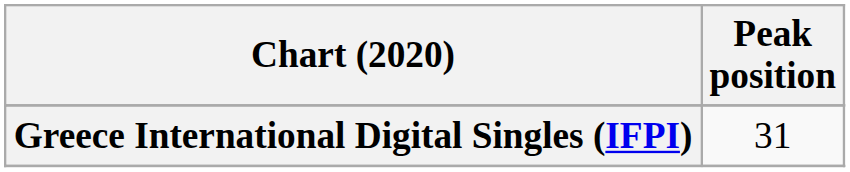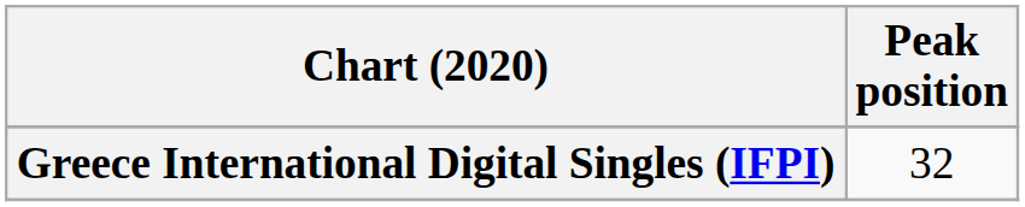 <table class="wikitable sortable plainrowheaders" style="text-align:center">
 <tr>
 <th scope="col">Chart (2020)</th>
 <th scope="col">Peak<br> position</th>
 </tr>
 <tr>
 </tr>
 <tr>
 </tr>
 <tr>
 </tr>
 <tr>
 <th scope="row">Greece International Digital Singles (<a href='#'>IFPI</a>)</th>
-<td>31</td>
+<td>32</td>
 </tr>
 <tr>
 </tr>
 <tr>
 </tr>
 <tr>
 </tr>
 <tr>
 </tr>
 <tr>
 </tr>
 </table>
